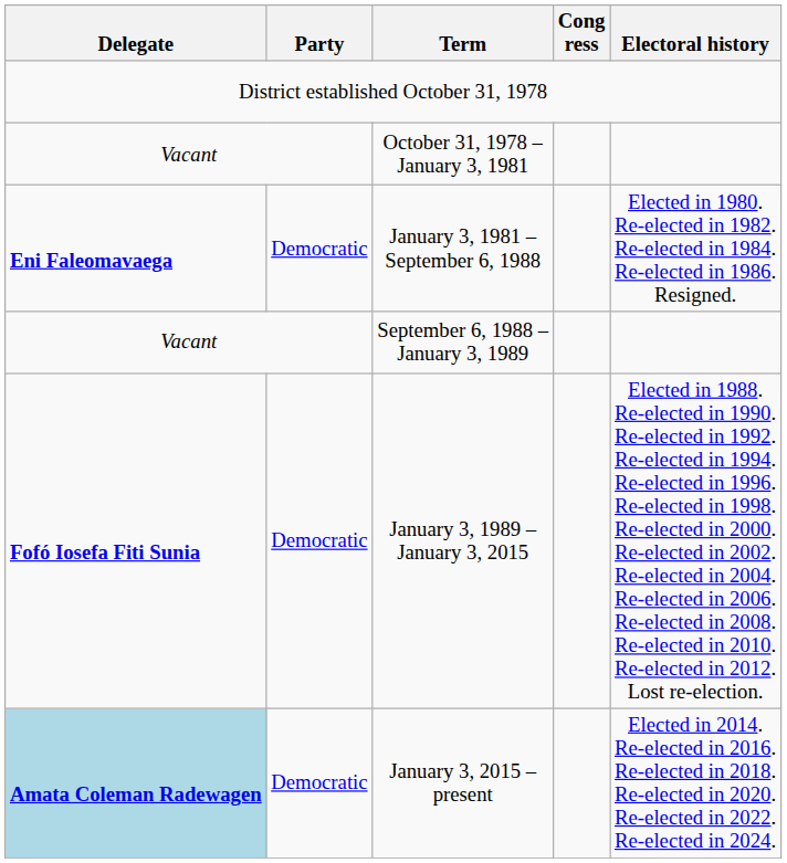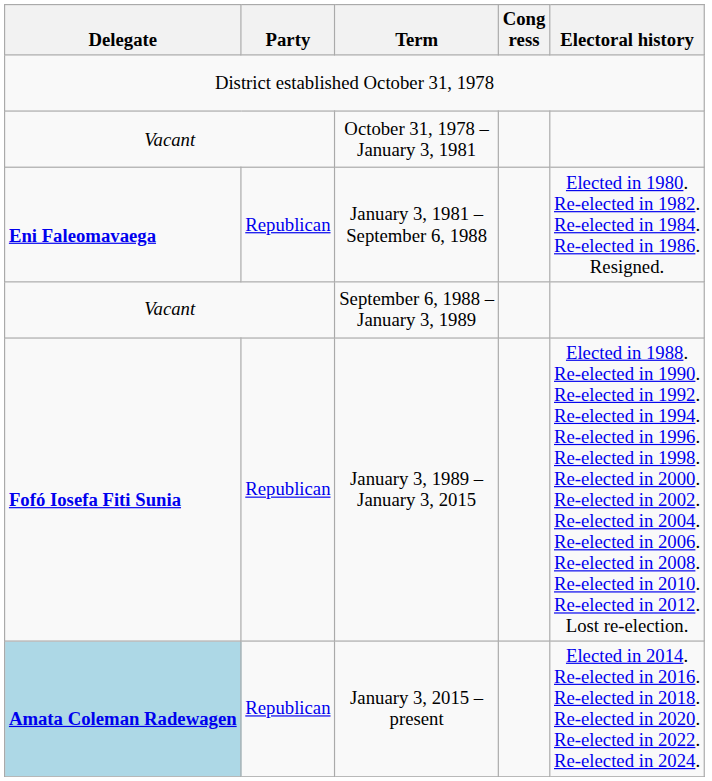 <table class=wikitable style="text-align:center">
 <tr valign=bottom>
 <th>Delegate</th>
 <th>Party</th>
 <th>Term</th>
 <th>Cong<br>ress</th>
 <th>Electoral history</th>
 </tr>
 <tr style="height:3em">
 <td colspan=5>District established October 31, 1978</td>
 </tr>
 <tr style="height:3em">
 <td colspan=2><em>Vacant</em></td>
 <td nowrap>October 31, 1978 –<br> January 3, 1981</td>
 <td></td>
 <td></td>
 </tr>
 <tr style="height:3em">
 <td align=left><br><strong><a href='#'>Eni Faleomavaega</a></strong><br></td>
-<td><a href='#'>Democratic</a></td>
+<td><a href='#'>Republican</a></td>
 <td nowrap>January 3, 1981 –<br> September 6, 1988</td>
 <td></td>
 <td><a href='#'>Elected in 1980</a>.<br><a href='#'>Re-elected in 1982</a>.<br><a href='#'>Re-elected in 1984</a>.<br><a href='#'>Re-elected in 1986</a>.<br>Resigned.</td>
 </tr>
 <tr style="height:3em">
 <td colspan=2><em>Vacant</em></td>
 <td nowrap>September 6, 1988 –<br> January 3, 1989</td>
 <td></td>
 <td></td>
 </tr>
 <tr style="height:3em">
 <td align=left><br><strong><a href='#'>Fofó Iosefa Fiti Sunia</a></strong><br></td>
-<td><a href='#'>Democratic</a></td>
+<td><a href='#'>Republican</a></td>
 <td nowrap>January 3, 1989 –<br> January 3, 2015</td>
 <td></td>
 <td><a href='#'>Elected in 1988</a>.<br><a href='#'>Re-elected in 1990</a>.<br><a href='#'>Re-elected in 1992</a>.<br><a href='#'>Re-elected in 1994</a>.<br><a href='#'>Re-elected in 1996</a>.<br><a href='#'>Re-elected in 1998</a>.<br><a href='#'>Re-elected in 2000</a>.<br><a href='#'>Re-elected in 2002</a>.<br><a href='#'>Re-elected in 2004</a>.<br><a href='#'>Re-elected in 2006</a>.<br><a href='#'>Re-elected in 2008</a>.<br><a href='#'>Re-elected in 2010</a>.<br><a href='#'>Re-elected in 2012</a>.<br>Lost re-election.</td>
 </tr>
 <tr style="height:3em">
 <td align=left style="background: lightblue;"><br><strong><a href='#'>Amata Coleman Radewagen</a></strong><br></td>
-<td><a href='#'>Democratic</a></td>
+<td><a href='#'>Republican</a></td>
 <td nowrap>January 3, 2015 –<br>present</td>
 <td></td>
 <td><a href='#'>Elected in 2014</a>.<br><a href='#'>Re-elected in 2016</a>.<br><a href='#'>Re-elected in 2018</a>.<br><a href='#'>Re-elected in 2020</a>.<br><a href='#'>Re-elected in 2022</a>.<br><a href='#'>Re-elected in 2024</a>.</td>
 </tr>
 </table>
